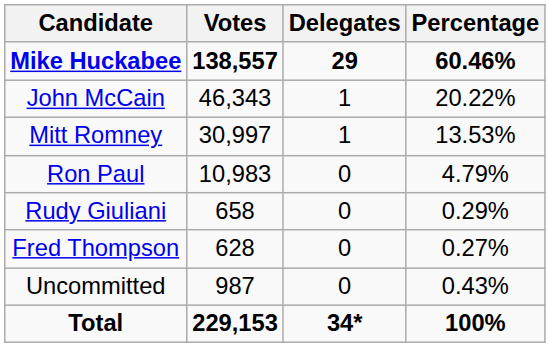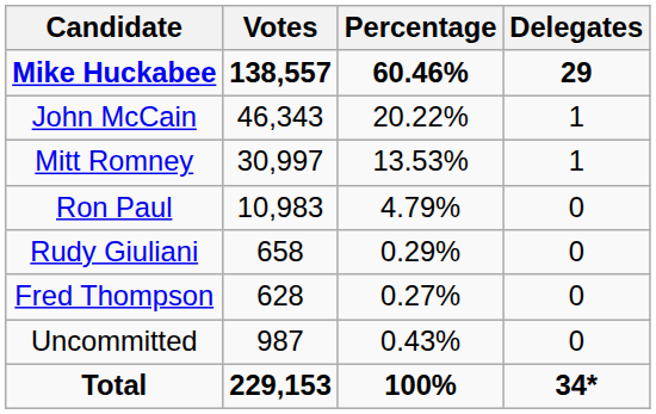 <table class="wikitable" style="text-align:center;">
 <tr>
 <th>Candidate</th>
 <th>Votes</th>
+<th>Percentage</th>
 <th>Delegates</th>
-<th>Percentage</th>
 </tr>
 <tr>
 <td><strong><a href='#'>Mike Huckabee</a></strong></td>
 <td><strong>138,557</strong></td>
+<td><strong>60.46%</strong></td>
 <td><strong>29</strong></td>
-<td><strong>60.46%</strong></td>
 </tr>
 <tr>
 <td><a href='#'>John McCain</a></td>
 <td>46,343</td>
+<td>20.22%</td>
 <td>1</td>
-<td>20.22%</td>
 </tr>
 <tr>
 <td><a href='#'>Mitt Romney</a></td>
 <td>30,997</td>
+<td>13.53%</td>
 <td>1</td>
-<td>13.53%</td>
 </tr>
 <tr>
 <td><a href='#'>Ron Paul</a></td>
 <td>10,983</td>
+<td>4.79%</td>
 <td>0</td>
-<td>4.79%</td>
 </tr>
 <tr>
 <td><a href='#'>Rudy Giuliani</a></td>
 <td>658</td>
+<td>0.29%</td>
 <td>0</td>
-<td>0.29%</td>
 </tr>
 <tr>
 <td><a href='#'>Fred Thompson</a></td>
 <td>628</td>
+<td>0.27%</td>
 <td>0</td>
-<td>0.27%</td>
 </tr>
 <tr>
 <td>Uncommitted</td>
 <td>987</td>
+<td>0.43%</td>
 <td>0</td>
-<td>0.43%</td>
 </tr>
 <tr>
 <td><strong>Total</strong></td>
 <td><strong>229,153</strong></td>
+<td><strong>100%</strong></td>
 <td><strong>34*</strong></td>
-<td><strong>100%</strong></td>
 </tr>
 </table>
